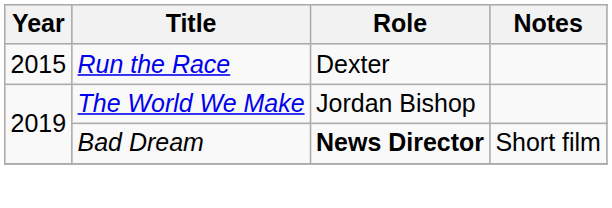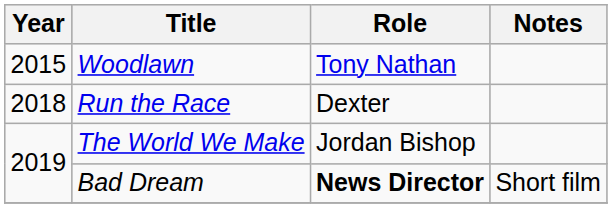 <table class="wikitable sortable">
 <tr>
 <th>Year</th>
 <th>Title</th>
 <th>Role</th>
 <th class="unsortable">Notes</th>
 </tr>
 <tr>
 <td>2015</td>
+<td><em><a href='#'>Woodlawn</a></em></td>
+<td><a href='#'>Tony Nathan</a></td>
+<td></td>
+</tr>
+<tr>
+<td>2018</td>
 <td><em><a href='#'>Run the Race</a></em></td>
 <td>Dexter</td>
 <td></td>
 </tr>
 <tr>
 <td rowspan="2">2019</td>
 <td><em><a href='#'>The World We Make</a></em></td>
 <td>Jordan Bishop</td>
 <td></td>
 </tr>
 <tr>
 <td><em>Bad Dream</em></td>
 <td><strong>News Director</strong></td>
 <td>Short film</td>
 </tr>
 <tr>
 </tr>
 </table>
